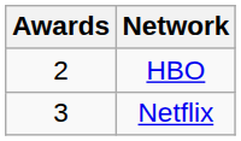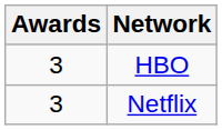 <table class="wikitable" style="text-align:center;">
 <tr>
 <th scope="col" width="55">Awards</th>
 <th scope="col" align="center">Network</th>
 </tr>
 <tr>
-<td>2</td>
+<td>3</td>
 <td><a href='#'>HBO</a></td>
 </tr>
 <tr>
 <td>3</td>
 <td><a href='#'>Netflix</a></td>
 </tr>
 </table>
